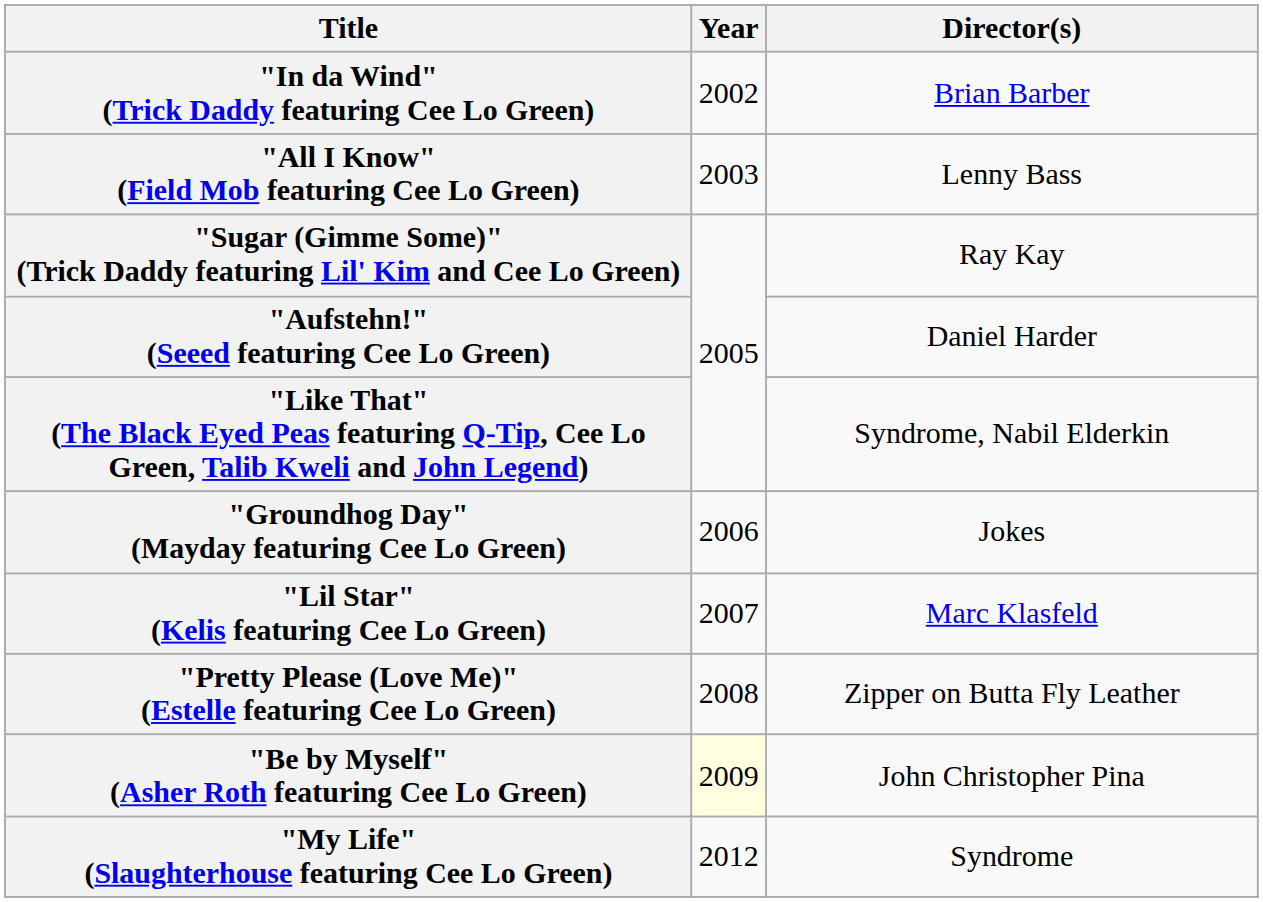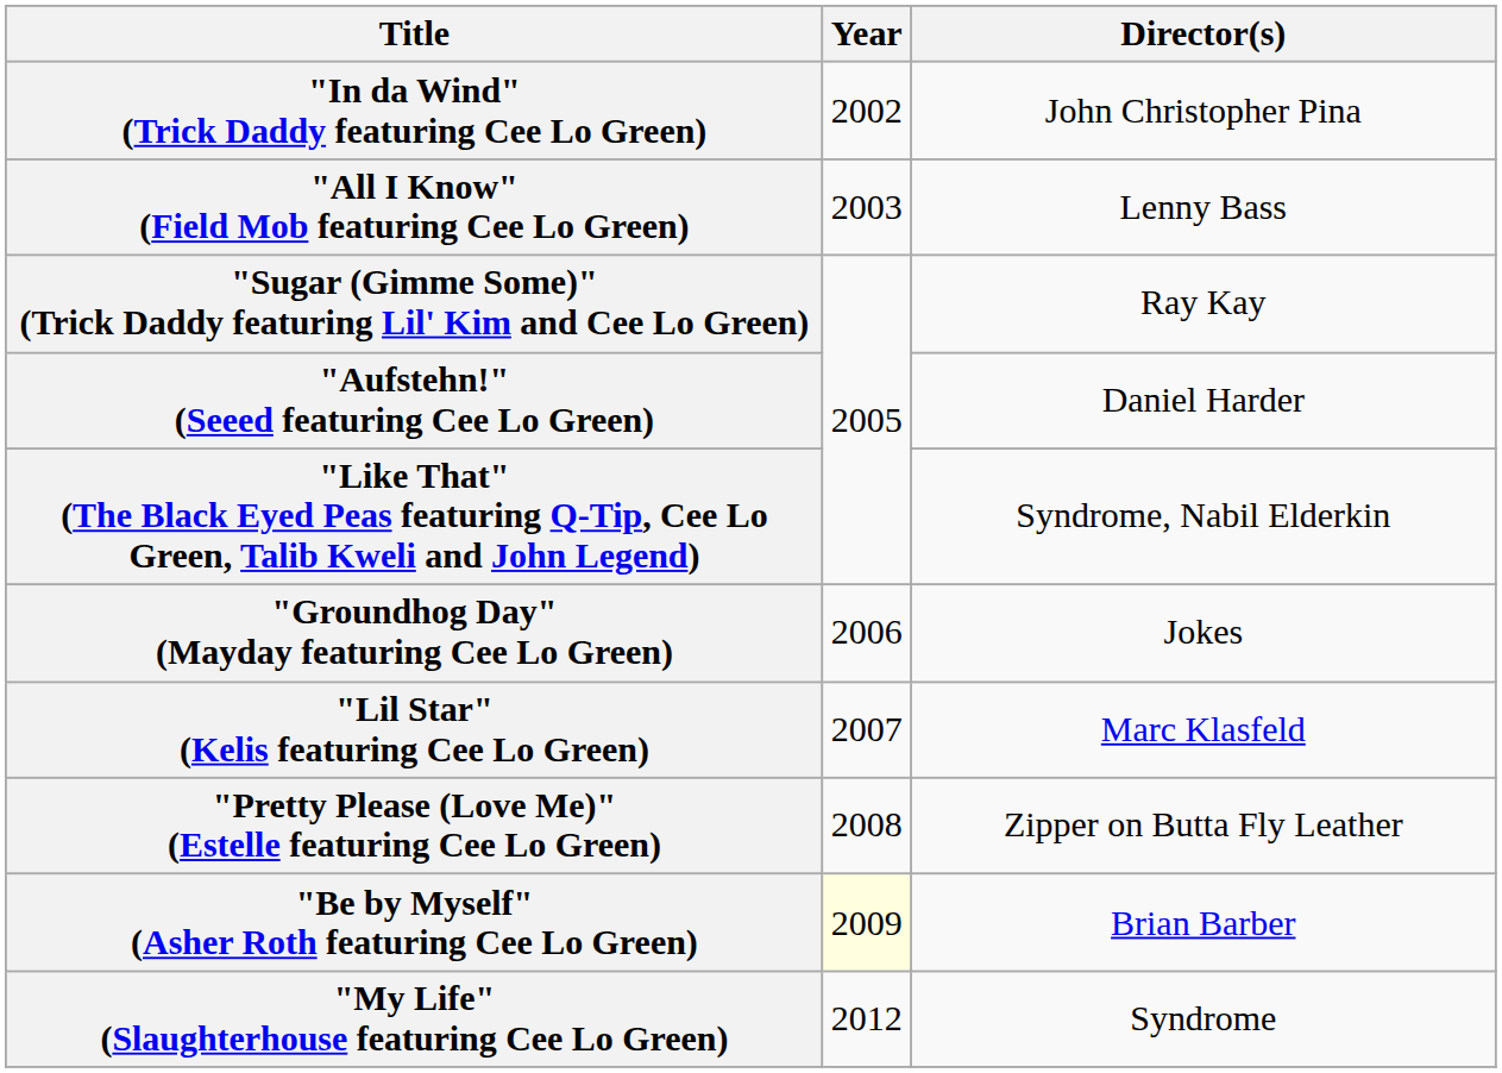 <table class="wikitable plainrowheaders" style="text-align:center;">
 <tr>
 <th scope="col" style="width:22.5em;">Title</th>
 <th scope="col">Year</th>
 <th scope="col" style="width:16em;">Director(s)</th>
 </tr>
 <tr>
 <th scope="row">"In da Wind"<br><span>(<a href='#'>Trick Daddy</a> featuring Cee Lo Green)</span></th>
 <td>2002</td>
-<td><a href='#'>Brian Barber</a></td>
+<td>John Christopher Pina</td>
 </tr>
 <tr>
 <th scope="row">"All I Know"<br><span>(<a href='#'>Field Mob</a> featuring Cee Lo Green)</span></th>
 <td>2003</td>
 <td>Lenny Bass</td>
 </tr>
 <tr>
 <th scope="row">"Sugar (Gimme Some)"<br><span>(Trick Daddy featuring <a href='#'>Lil' Kim</a> and Cee Lo Green)</span></th>
 <td rowspan="3">2005</td>
 <td>Ray Kay</td>
 </tr>
 <tr>
 <th scope="row">"Aufstehn!"<br><span>(<a href='#'>Seeed</a> featuring Cee Lo Green)</span></th>
 <td>Daniel Harder</td>
 </tr>
 <tr>
 <th scope="row">"Like That"<br><span>(<a href='#'>The Black Eyed Peas</a> featuring <a href='#'>Q-Tip</a>, Cee Lo Green, <a href='#'>Talib Kweli</a> and <a href='#'>John Legend</a>)</span></th>
 <td>Syndrome, Nabil Elderkin</td>
 </tr>
 <tr>
 <th scope="row">"Groundhog Day"<br><span>(Mayday featuring Cee Lo Green)</span></th>
 <td>2006</td>
 <td>Jokes</td>
 </tr>
 <tr>
 <th scope="row">"Lil Star"<br><span>(<a href='#'>Kelis</a> featuring Cee Lo Green)</span></th>
 <td>2007</td>
 <td><a href='#'>Marc Klasfeld</a></td>
 </tr>
 <tr>
 <th scope="row">"Pretty Please (Love Me)"<br><span>(<a href='#'>Estelle</a> featuring Cee Lo Green)</span></th>
 <td>2008</td>
 <td>Zipper on Butta Fly Leather</td>
 </tr>
 <tr>
 <th scope="row">"Be by Myself"<br><span>(<a href='#'>Asher Roth</a> featuring Cee Lo Green)</span></th>
 <td style="background: lightyellow;">2009</td>
-<td>John Christopher Pina</td>
+<td><a href='#'>Brian Barber</a></td>
 </tr>
 <tr>
 <th scope="row">"My Life"<br><span>(<a href='#'>Slaughterhouse</a> featuring Cee Lo Green)</span></th>
 <td>2012</td>
 <td>Syndrome</td>
 </tr>
 </table>
